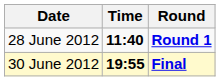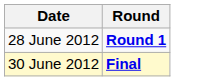 <table class="wikitable">
 <tr>
 <th>Date</th>
-<th>Time</th>
 <th>Round</th>
 </tr>
 <tr>
 <td>28 June 2012</td>
-<td><strong>11:40</strong></td>
 <td><strong><a href='#'>Round 1</a></strong></td>
 </tr>
 <tr style=background:lemonchiffon>
 <td>30 June 2012</td>
-<td><strong>19:55</strong></td>
 <td><strong><a href='#'>Final</a></strong></td>
 </tr>
 </table>
